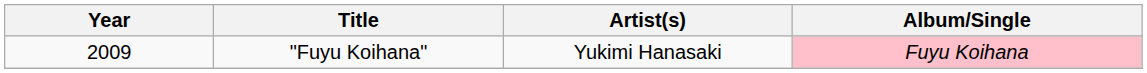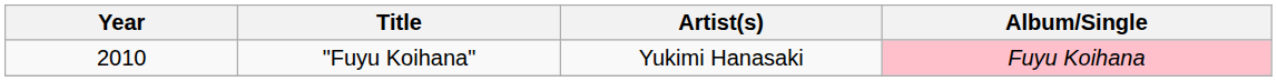 <table class="wikitable plainrowheaders" style="text-align:center;">
 <tr>
 <th scope="col" style="width:10em;">Year</th>
 <th scope="col" style="width:14em;">Title</th>
 <th scope="col" style="width:14em;">Artist(s)</th>
 <th scope="col" style="width:17em;">Album/Single</th>
 </tr>
 <tr>
-<td>2009</td>
+<td>2010</td>
 <td scope="row">"Fuyu Koihana"</td>
 <td>Yukimi Hanasaki</td>
 <td style="background: pink;"><em>Fuyu Koihana</em></td>
 </tr>
 <tr>
 </tr>
 </table>
